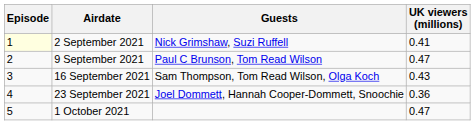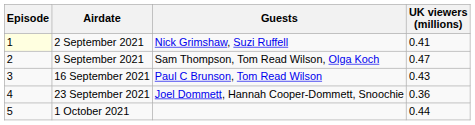 <table class="wikitable sortable">
 <tr>
 <th>Episode</th>
 <th>Airdate</th>
 <th>Guests</th>
 <th>UK viewers<br>(millions)</th>
 </tr>
 <tr>
 <td style="background: lightyellow;">1</td>
 <td>2 September 2021</td>
 <td><a href='#'>Nick Grimshaw</a>, <a href='#'>Suzi Ruffell</a></td>
 <td>0.41</td>
 </tr>
 <tr>
 <td>2</td>
 <td>9 September 2021</td>
-<td><a href='#'>Paul C Brunson</a>, <a href='#'>Tom Read Wilson</a></td>
+<td>Sam Thompson, Tom Read Wilson, <a href='#'>Olga Koch</a></td>
 <td>0.47</td>
 </tr>
 <tr>
 <td>3</td>
 <td>16 September 2021</td>
-<td>Sam Thompson, Tom Read Wilson, <a href='#'>Olga Koch</a></td>
+<td><a href='#'>Paul C Brunson</a>, <a href='#'>Tom Read Wilson</a></td>
 <td>0.43</td>
 </tr>
 <tr>
 <td>4</td>
 <td>23 September 2021</td>
 <td><a href='#'>Joel Dommett</a>, Hannah Cooper-Dommett, Snoochie</td>
 <td>0.36</td>
 </tr>
 <tr>
 <td>5</td>
 <td>1 October 2021 </td>
 <td></td>
-<td>0.47</td>
+<td>0.44</td>
 </tr>
 </table>
